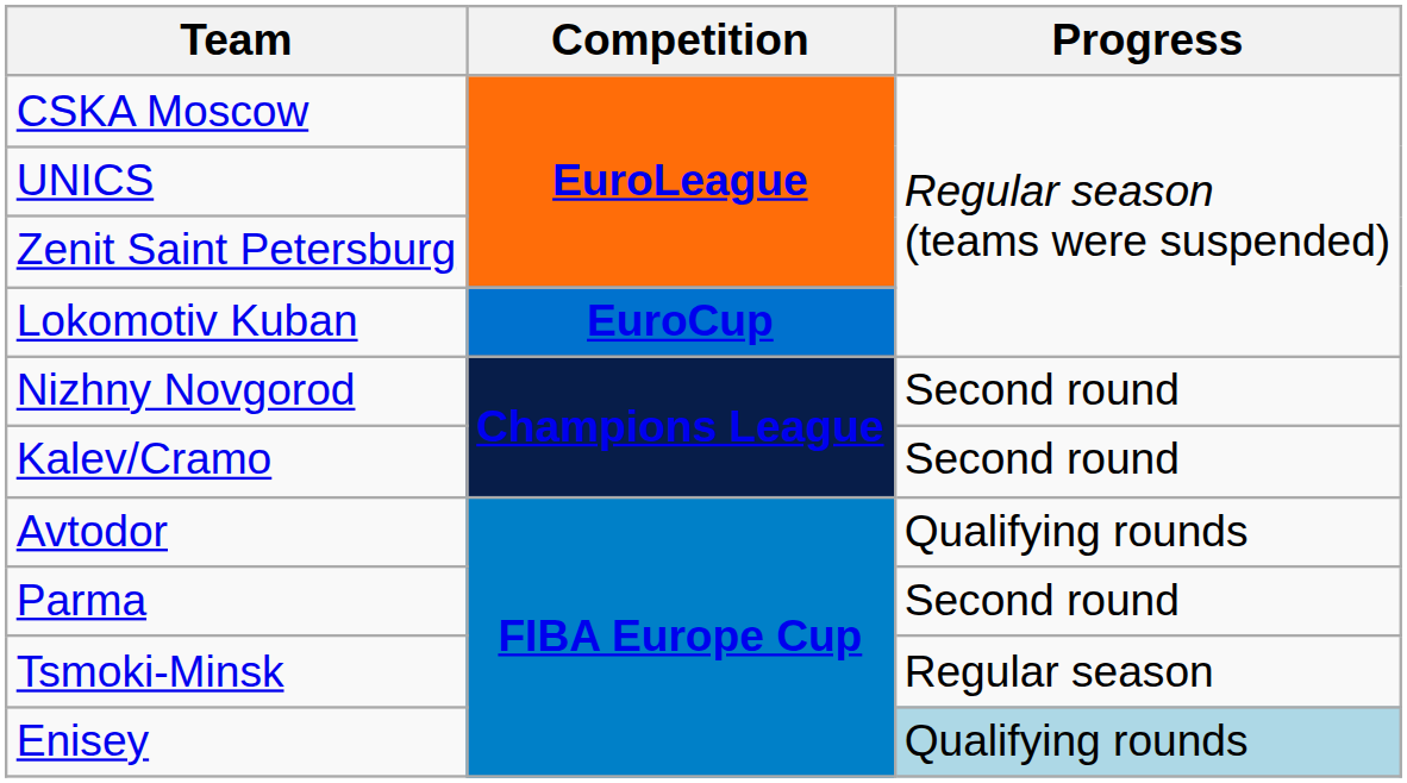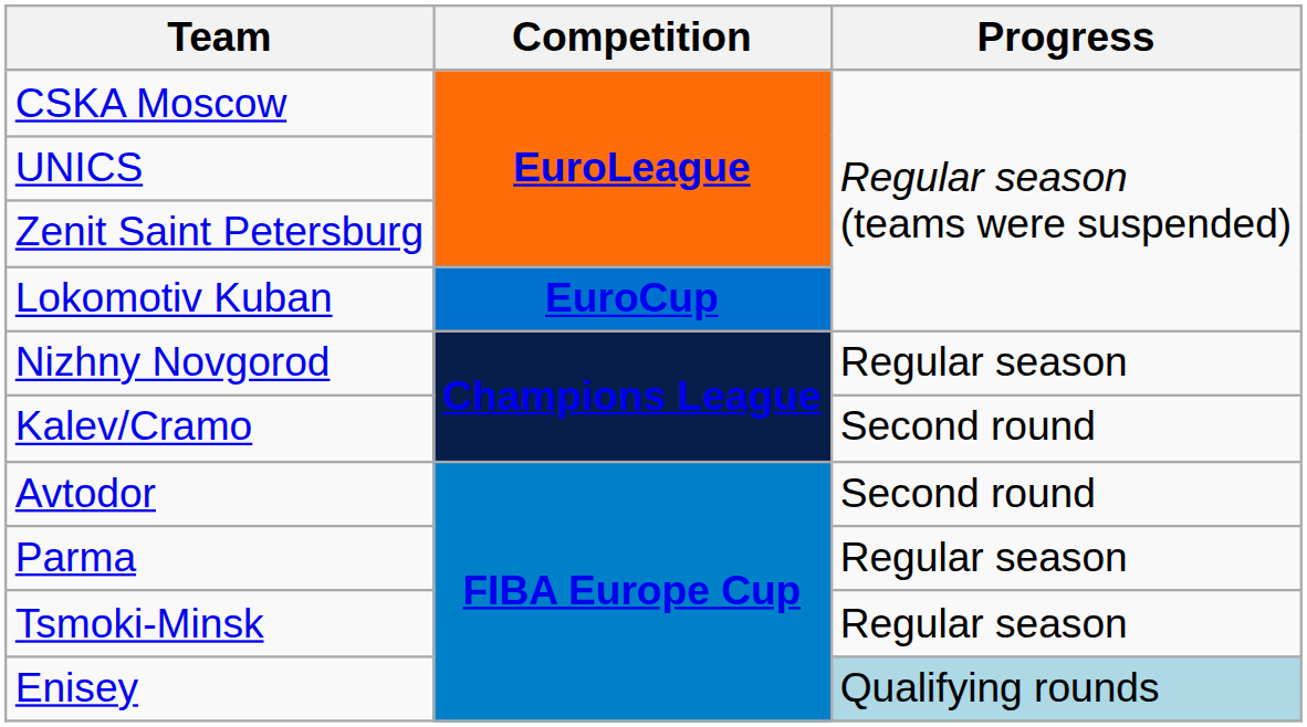 <table class="wikitable sortable">
 <tr>
 <th>Team</th>
 <th>Competition</th>
 <th>Progress</th>
 </tr>
 <tr>
 <td><a href='#'>CSKA Moscow</a></td>
 <td rowspan="3" style="background:#ff6d09;color:#ffffff;text-align:center"><strong><a href='#'><span>EuroLeague</span></a></strong></td>
 <td rowspan="4"><em>Regular season</em><br>(teams were suspended)</td>
 </tr>
 <tr>
 <td><a href='#'>UNICS</a></td>
 </tr>
 <tr>
 <td><a href='#'>Zenit Saint Petersburg</a></td>
 </tr>
 <tr>
 <td><a href='#'>Lokomotiv Kuban</a></td>
 <td rowspan="1" style="background-color:#0072CE;color:white;text-align:center"><strong><a href='#'><span>EuroCup</span></a></strong></td>
 </tr>
 <tr>
 <td><a href='#'>Nizhny Novgorod</a></td>
 <td rowspan="2" style="background-color:#071D49;color:#D0D3D4;text-align:center"><strong><a href='#'><span>Champions League</span></a></strong></td>
-<td>Second round</td>
+<td>Regular season</td>
 </tr>
 <tr>
 <td><a href='#'>Kalev/Cramo</a></td>
 <td>Second round</td>
 </tr>
 <tr>
 <td><a href='#'>Avtodor</a></td>
 <td rowspan="4" style="background-color:#0080C8;color:white;text-align:center"><strong><a href='#'><span>FIBA Europe Cup</span></a></strong></td>
-<td>Qualifying rounds</td>
+<td>Second round</td>
 </tr>
 <tr>
 <td><a href='#'>Parma</a></td>
-<td>Second round</td>
+<td>Regular season</td>
 </tr>
 <tr>
 <td><a href='#'>Tsmoki-Minsk</a></td>
 <td>Regular season</td>
 </tr>
 <tr>
 <td><a href='#'>Enisey</a></td>
 <td style="background: lightblue;">Qualifying rounds</td>
 </tr>
 </table>
